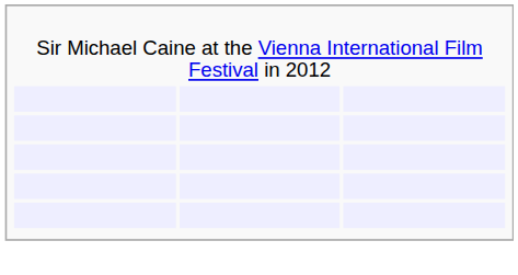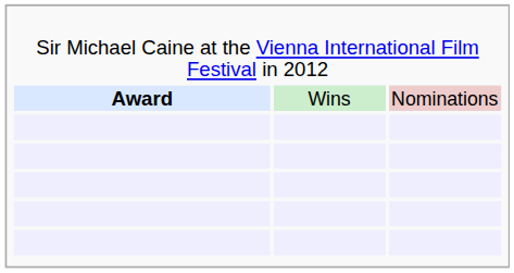 <table class="infobox" style="width: 25em; text-align: left; font-size: 70%; vertical-align: middle;">
 <tr>
 <td colspan="3" style="text-align:center;"><br>Sir Michael Caine at the <a href='#'>Vienna International Film Festival</a> in 2012</td>
+</tr>
+<tr bgcolor=#D9E8FF style="text-align:center;">
+<th style="vertical-align: middle;">Award</th>
+<td style="background:#cceecc; font-size:8pt;" width="60px">Wins</td>
+<td style="background:#eecccc; font-size:8pt;" width="60px">Nominations</td>
 </tr>
 <tr bgcolor=#eeeeff>
 <td align="center"><br></td>
 <td></td>
 <td></td>
 </tr>
 <tr bgcolor=#eeeeff>
 <td align="center"><br></td>
 <td></td>
 <td></td>
 </tr>
 <tr bgcolor=#eeeeff>
 <td align="center"><br></td>
 <td></td>
 <td></td>
 </tr>
 <tr bgcolor=#eeeeff>
 <td align="center"><br></td>
 <td></td>
 <td></td>
 </tr>
 <tr bgcolor=#eeeeff>
 <td align="center"><br></td>
 <td></td>
 <td></td>
 </tr>
 <tr>
 </tr>
 </table>
